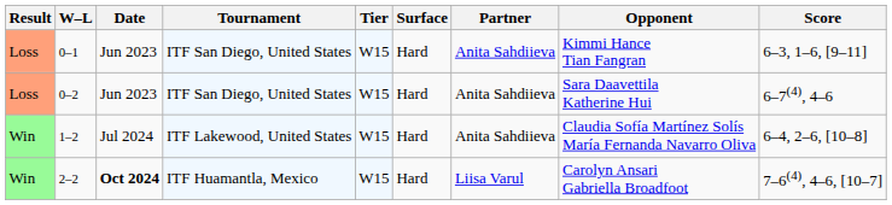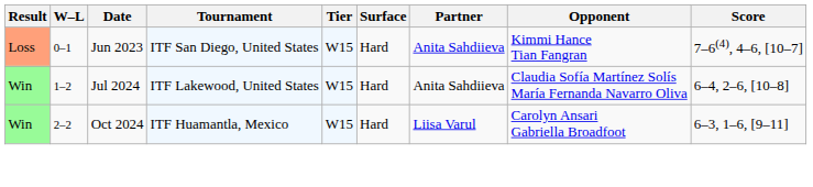 <table class="sortable wikitable">
 <tr>
 <th>Result</th>
 <th class="unsortable">W–L</th>
 <th>Date</th>
 <th>Tournament</th>
 <th>Tier</th>
 <th>Surface</th>
 <th>Partner</th>
 <th>Opponent</th>
 <th class=unsortable>Score</th>
 </tr>
 <tr>
 <td bgcolor="ffa07a">Loss</td>
 <td><small>0–1</small></td>
 <td>Jun 2023</td>
 <td style="background:#f0f8ff;">ITF San Diego, United States</td>
 <td style="background:#f0f8ff;">W15</td>
 <td>Hard</td>
 <td> <a href='#'>Anita Sahdiieva</a></td>
 <td> <a href='#'>Kimmi Hance</a> <br>  <a href='#'>Tian Fangran</a></td>
-<td>6–3, 1–6, [9–11]</td>
-</tr>
-<tr>
-<td bgcolor="ffa07a">Loss</td>
-<td><small>0–2</small></td>
-<td>Jun 2023</td>
-<td style="background:#f0f8ff;">ITF San Diego, United States</td>
-<td style="background:#f0f8ff;">W15</td>
-<td>Hard</td>
-<td> Anita Sahdiieva</td>
-<td> <a href='#'>Sara Daavettila</a> <br>  <a href='#'>Katherine Hui</a></td>
-<td>6–7<sup>(4)</sup>, 4–6</td>
+<td>7–6<sup>(4)</sup>, 4–6, [10–7]</td>
 </tr>
 <tr>
 <td bgcolor="98fb98">Win</td>
 <td><small>1–2</small></td>
 <td>Jul 2024</td>
 <td style="background:#f0f8ff;">ITF Lakewood, United States</td>
 <td style="background:#f0f8ff;">W15</td>
 <td>Hard</td>
 <td> Anita Sahdiieva</td>
 <td> <a href='#'>Claudia Sofía Martínez Solís</a> <br>  <a href='#'>María Fernanda Navarro Oliva</a></td>
 <td>6–4, 2–6, [10–8]</td>
 </tr>
 <tr>
 <td bgcolor="98fb98">Win</td>
 <td><small>2–2</small></td>
-<td><strong>Oct 2024</strong></td>
+<td>Oct 2024</td>
 <td style="background:#f0f8ff;">ITF Huamantla, Mexico</td>
 <td style="background:#f0f8ff;">W15</td>
 <td>Hard</td>
 <td> <a href='#'>Liisa Varul</a></td>
 <td> <a href='#'>Carolyn Ansari</a> <br>  <a href='#'>Gabriella Broadfoot</a></td>
-<td>7–6<sup>(4)</sup>, 4–6, [10–7]</td>
+<td>6–3, 1–6, [9–11]</td>
 </tr>
 </table>
